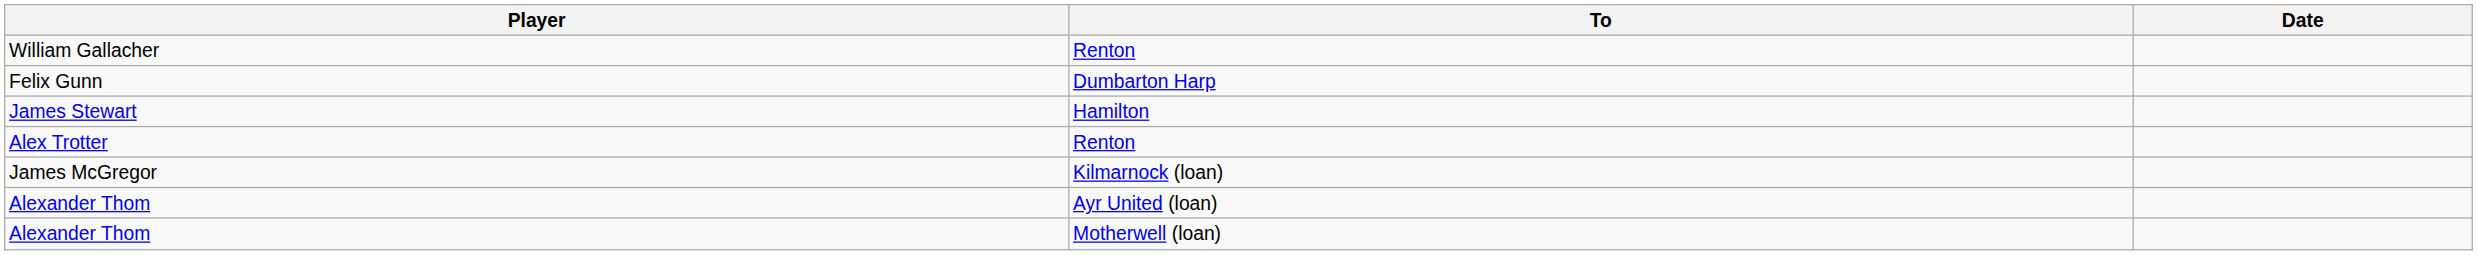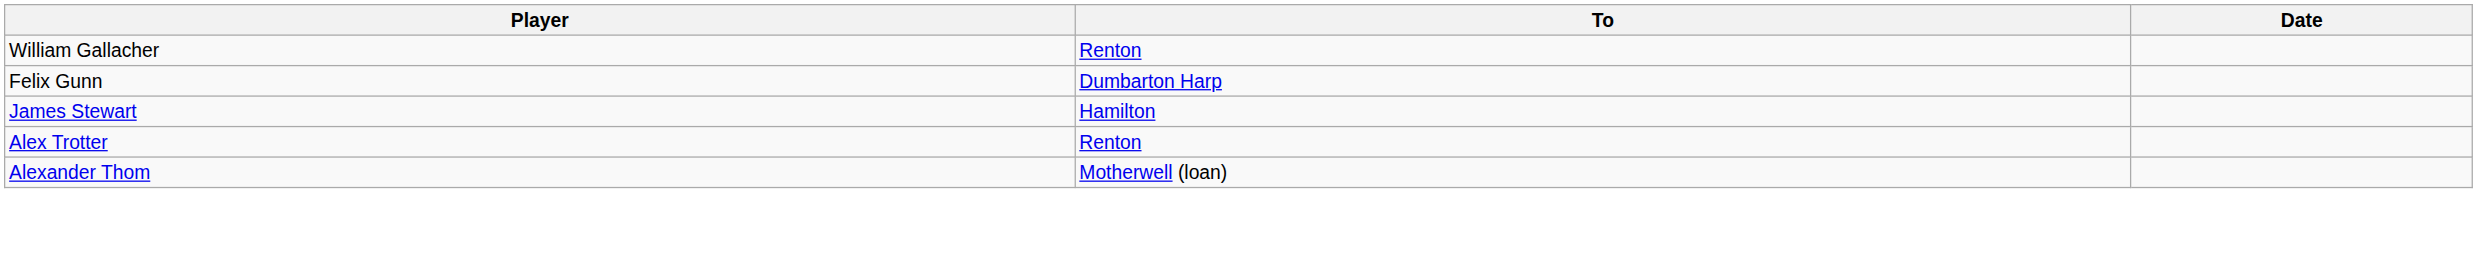 <table class="wikitable" style="text-align:center; font-size:95%;width:98%; text-align:left">
 <tr>
 <th>Player</th>
 <th>To</th>
 <th>Date</th>
 </tr>
 <tr>
 <td> William Gallacher</td>
 <td> <a href='#'>Renton</a></td>
 <td></td>
 </tr>
 <tr>
 <td> Felix Gunn</td>
 <td> <a href='#'>Dumbarton Harp</a></td>
 <td></td>
 </tr>
 <tr>
 <td> <a href='#'>James Stewart</a></td>
 <td> <a href='#'>Hamilton</a></td>
 <td></td>
 </tr>
 <tr>
 <td> <a href='#'>Alex Trotter</a></td>
 <td> <a href='#'>Renton</a></td>
 <td></td>
 </tr>
 <tr>
-<td> James McGregor</td>
-<td> <a href='#'>Kilmarnock</a> (loan)</td>
-<td></td>
-</tr>
-<tr>
-<td> <a href='#'>Alexander Thom</a></td>
-<td> <a href='#'>Ayr United</a> (loan)</td>
-<td></td>
-</tr>
-<tr>
 <td> <a href='#'>Alexander Thom</a></td>
 <td> <a href='#'>Motherwell</a> (loan)</td>
 <td></td>
 </tr>
 </table>
